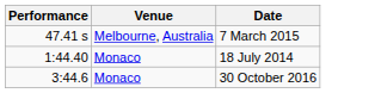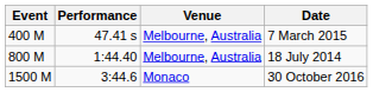 <table class="wikitable" style="font-size:95%;">
 <tr>
+<th>Event</th>
 <th>Performance</th>
 <th>Venue</th>
 <th>Date</th>
 </tr>
 <tr>
+<td>400 M</td>
 <td align="right">47.41 s</td>
 <td><a href='#'>Melbourne</a>, <a href='#'>Australia</a></td>
 <td>7 March 2015</td>
 </tr>
 <tr>
+<td>800 M</td>
 <td align="right">1:44.40</td>
-<td><a href='#'>Monaco</a></td>
+<td><a href='#'>Melbourne</a>, <a href='#'>Australia</a></td>
 <td>18 July 2014</td>
 </tr>
 <tr>
+<td>1500 M</td>
 <td align="right">3:44.6</td>
 <td><a href='#'>Monaco</a></td>
 <td>30 October 2016</td>
 </tr>
 </table>
